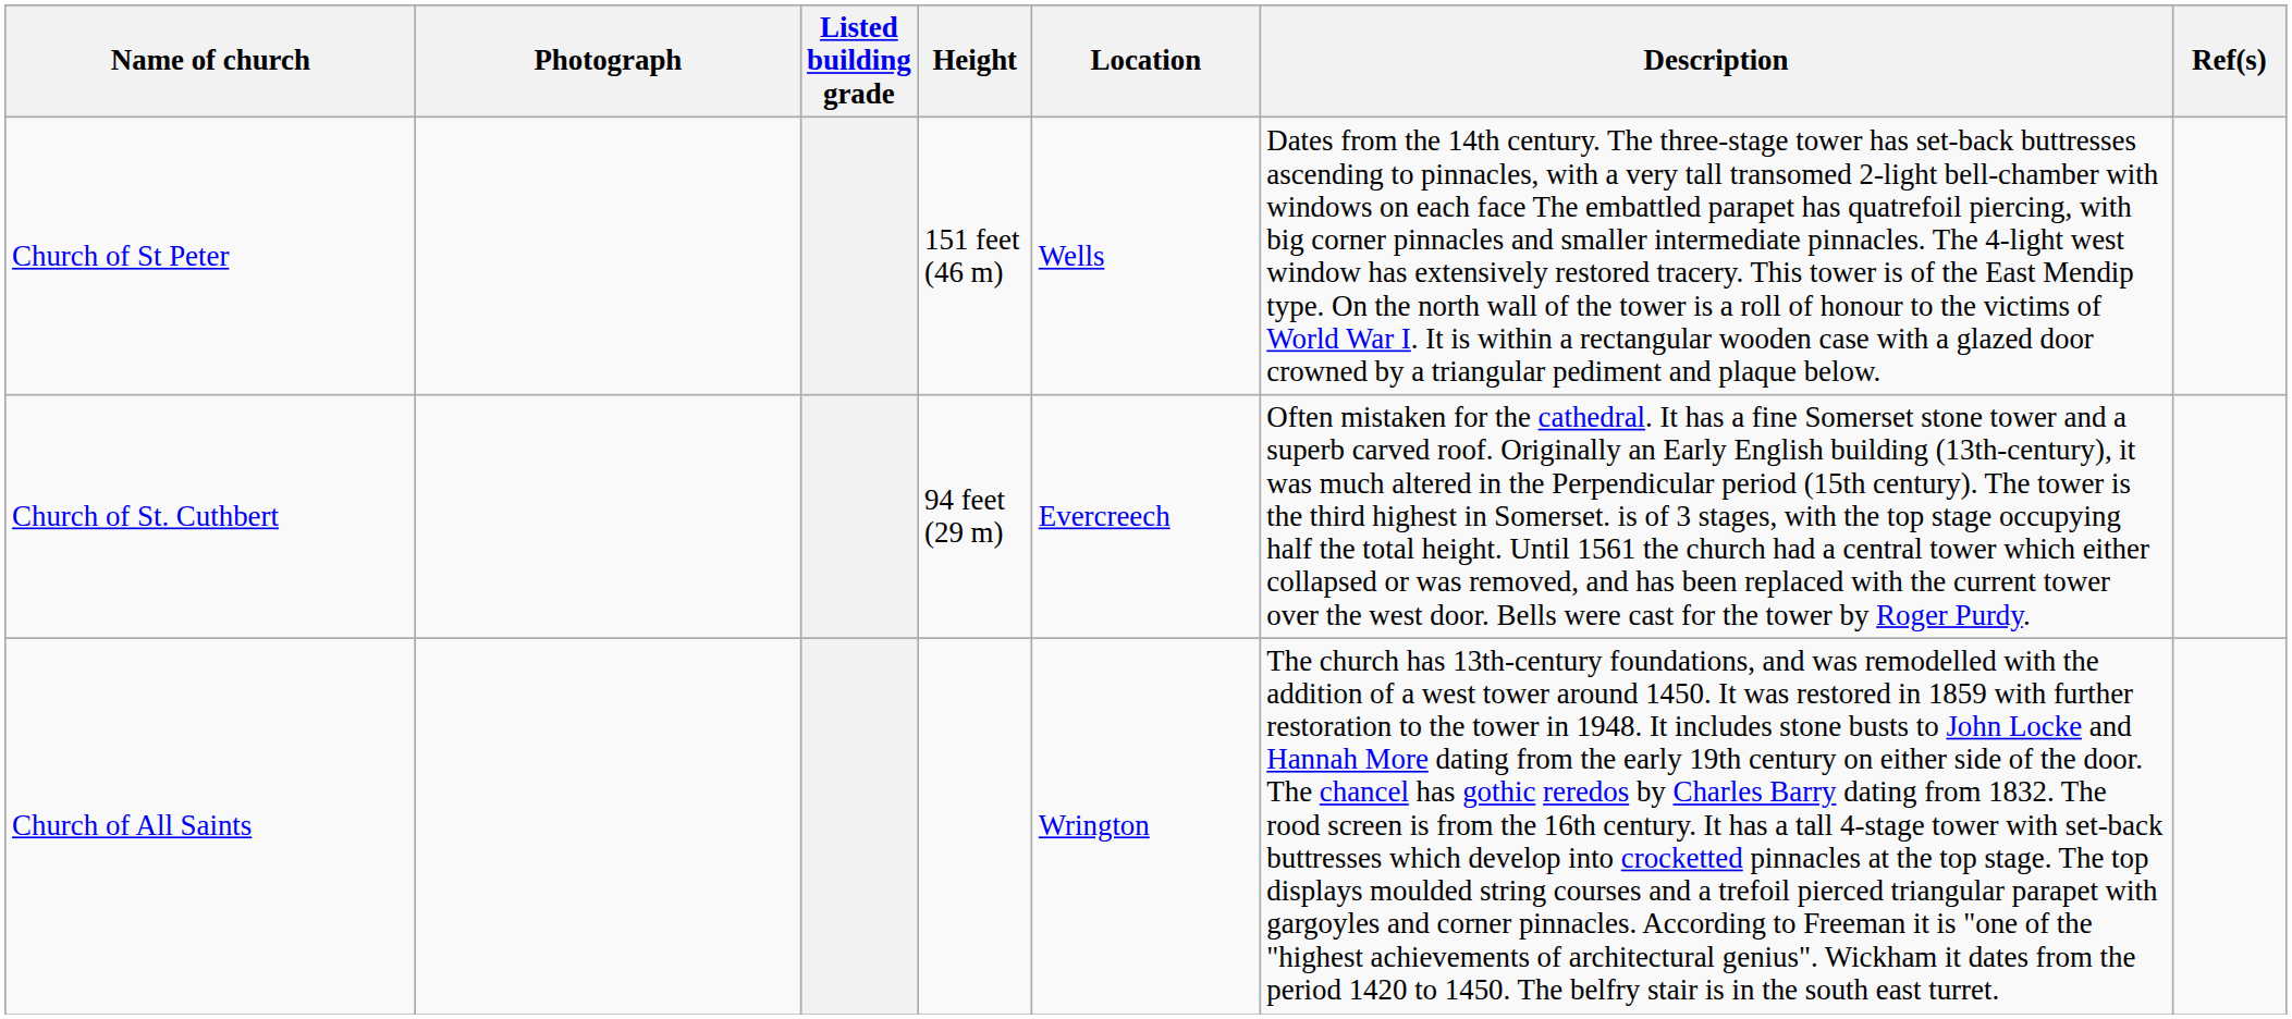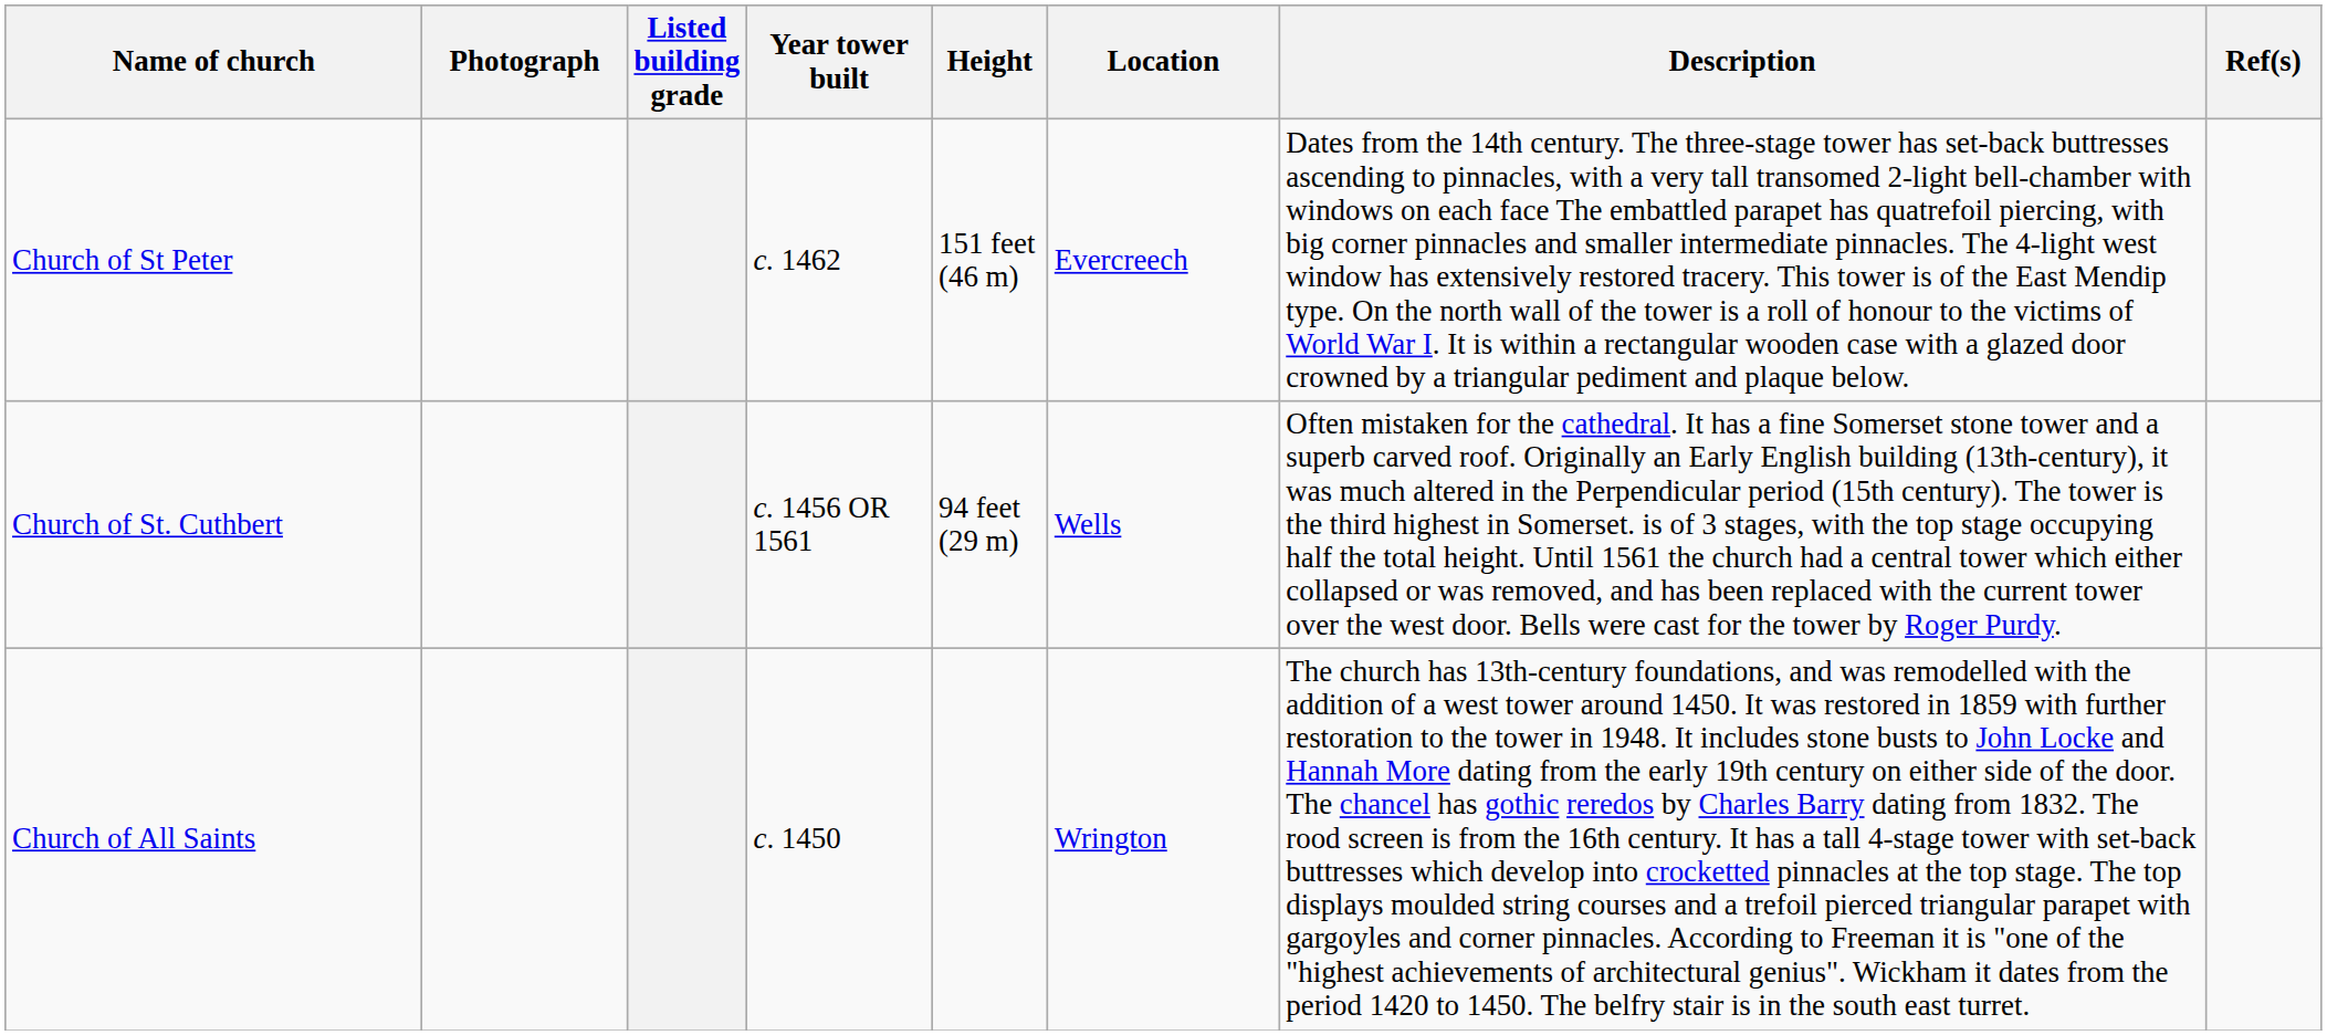 <table class="wikitable sortable" width:100%; border:0px; text-align:left; line-height:150%;">
 <tr>
 <th height="17" width="18%">Name of church</th>
 <th class="unsortable">Photograph</th>
 <th height="17" width="5%"><a href='#'>Listed building</a> grade</th>
+<th height="17" width="8%">Year tower built</th>
 <th height="17" width="5%">Height</th>
 <th height="17" width="10%">Location</th>
 <th class="unsortable" height="17" width="40%">Description</th>
 <th class="unsortable" height="17" width="5%">Ref(s)</th>
 </tr>
 <tr>
 <td><a href='#'>Church of St Peter</a></td>
 <td></td>
 <th></th>
+<td><em>c.</em> 1462</td>
 <td>151 feet (46 m)<br></td>
-<td><a href='#'>Wells</a><br></td>
+<td><a href='#'>Evercreech</a><br></td>
 <td>Dates from the 14th century. The three-stage tower has set-back buttresses ascending to pinnacles, with a very tall transomed 2-light bell-chamber with windows on each face The embattled parapet has quatrefoil piercing, with big corner pinnacles and smaller intermediate pinnacles. The 4-light west window has extensively restored tracery. This tower is of the East Mendip type.  On the north wall of the tower is a roll of honour to the victims of <a href='#'>World War I</a>. It is within a rectangular wooden case with a glazed door crowned by a triangular pediment and plaque below.</td>
 <td></td>
 </tr>
 <tr>
 <td><a href='#'>Church of St. Cuthbert</a></td>
 <td></td>
 <th></th>
+<td><em>c.</em> 1456 OR 1561</td>
 <td>94 feet (29 m)<br></td>
-<td><a href='#'>Evercreech</a><br></td>
+<td><a href='#'>Wells</a><br></td>
 <td>Often mistaken for the <a href='#'>cathedral</a>. It has a fine Somerset stone tower and a superb carved roof. Originally an Early English building (13th-century), it was much altered in the Perpendicular period (15th century). The tower is the third highest in Somerset. is of 3 stages, with the top stage occupying half the total height. Until 1561 the church had a central tower which either collapsed or was removed, and has been replaced with the current tower over the west door. Bells were cast for the tower by <a href='#'>Roger Purdy</a>.</td>
 <td></td>
 </tr>
 <tr>
 <td><a href='#'>Church of All Saints</a></td>
 <td></td>
 <th></th>
+<td><em>c</em>. 1450</td>
 <td></td>
 <td><a href='#'>Wrington</a><br></td>
 <td>The church has 13th-century foundations, and was remodelled with the addition of a west tower around 1450. It was restored in 1859 with further restoration to the tower in 1948. It includes stone busts to <a href='#'>John Locke</a> and <a href='#'>Hannah More</a> dating from the early 19th century on either side of the door. The <a href='#'>chancel</a> has <a href='#'>gothic</a> <a href='#'>reredos</a> by <a href='#'>Charles Barry</a> dating from 1832. The rood screen is from the 16th century. It has a tall 4-stage tower with set-back buttresses which develop into <a href='#'>crocketted</a> pinnacles at the top stage. The top displays moulded string courses and a trefoil pierced triangular parapet with gargoyles and corner pinnacles. According to Freeman it is "one of the "highest achievements of architectural genius". Wickham it dates from the period 1420 to 1450. The belfry stair is in the south east turret.</td>
 <td></td>
 </tr>
 </table>
